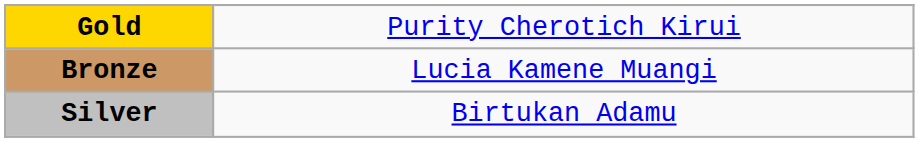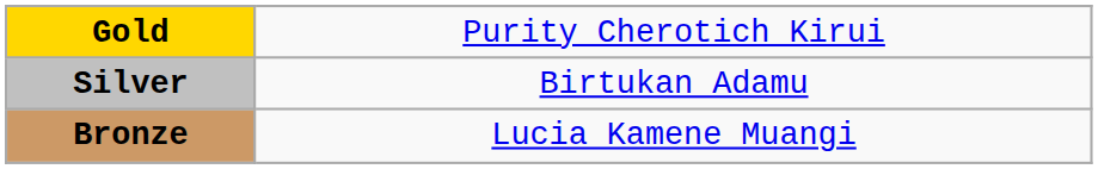 <table class="wikitable" style="text-align:center; " width="35%">
 <tr>
 <td bgcolor="gold"><strong>Gold</strong></td>
 <td><a href='#'>Purity Cherotich Kirui</a><br>  <small><em></em></small></td>
 </tr>
 <tr>
+<td bgcolor="silver"><strong>Silver</strong></td>
+<td><a href='#'>Birtukan Adamu</a><br>  <small><em></em></small></td>
+</tr>
+<tr>
 <td bgcolor="CC9966"><strong>Bronze</strong></td>
 <td><a href='#'>Lucia Kamene Muangi</a><br>  <small><em></em></small></td>
 </tr>
-<tr>
-<td bgcolor="silver"><strong>Silver</strong></td>
-<td><a href='#'>Birtukan Adamu</a><br>  <small><em></em></small></td>
-</tr>
 </table>
